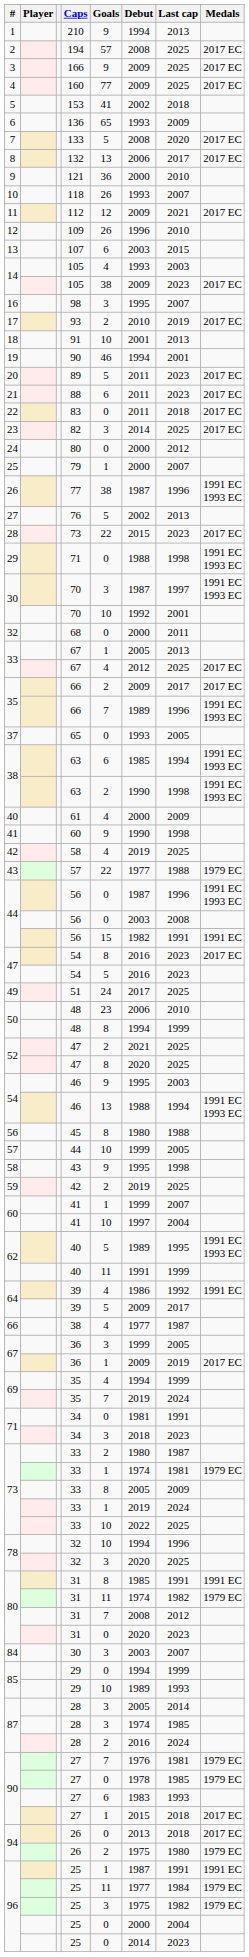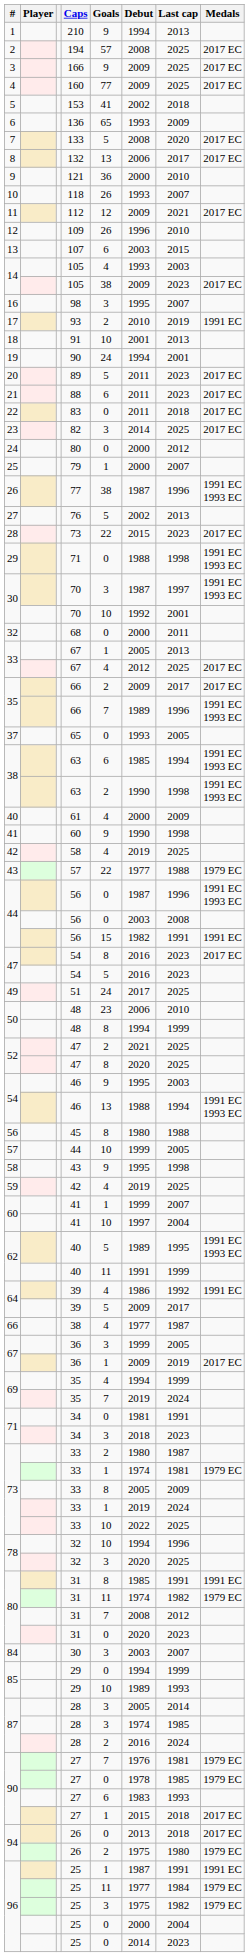 <table class="wikitable sortable" style="text-align: center; font-size: 13.5px">
 <tr>
 <th>#</th>
 <th>Player</th>
 <th></th>
 <th><a href='#'>Caps</a></th>
 <th>Goals</th>
 <th>Debut</th>
 <th>Last cap</th>
 <th>Medals</th>
 </tr>
 <tr>
 <td>1</td>
 <td align="left"></td>
 <td></td>
 <td>210</td>
 <td>9</td>
 <td>1994</td>
 <td>2013</td>
 <td></td>
 </tr>
 <tr>
 <td>2</td>
 <td align="left" bgcolor="#FFEBEB"><strong></strong></td>
 <td></td>
 <td>194</td>
 <td>57</td>
 <td>2008</td>
 <td>2025</td>
 <td>2017 EC </td>
 </tr>
 <tr>
 <td>3</td>
 <td align="left" bgcolor="#FFEBEB"><strong></strong></td>
 <td></td>
 <td>166</td>
 <td>9</td>
 <td>2009</td>
 <td>2025</td>
 <td>2017 EC </td>
 </tr>
 <tr>
 <td>4</td>
 <td align="left" bgcolor="#FFEBEB"><strong></strong></td>
 <td></td>
 <td>160</td>
 <td>77</td>
 <td>2009</td>
 <td>2025</td>
 <td>2017 EC </td>
 </tr>
 <tr>
 <td>5</td>
 <td align="left"></td>
 <td></td>
 <td>153</td>
 <td>41</td>
 <td>2002</td>
 <td>2018</td>
 <td></td>
 </tr>
 <tr>
 <td>6</td>
 <td align="left"></td>
 <td></td>
 <td>136</td>
 <td>65</td>
 <td>1993</td>
 <td>2009</td>
 <td></td>
 </tr>
 <tr>
 <td>7</td>
 <td align="left" bgcolor="#F9ECC8"></td>
 <td></td>
 <td>133</td>
 <td>5</td>
 <td>2008</td>
 <td>2020</td>
 <td>2017 EC </td>
 </tr>
 <tr>
 <td>8</td>
 <td align="left" bgcolor="#F9ECC8"></td>
 <td></td>
 <td>132</td>
 <td>13</td>
 <td>2006</td>
 <td>2017</td>
 <td>2017 EC </td>
 </tr>
 <tr>
 <td>9</td>
 <td align="left"></td>
 <td></td>
 <td>121</td>
 <td>36</td>
 <td>2000</td>
 <td>2010</td>
 <td></td>
 </tr>
 <tr>
 <td>10</td>
 <td align="left"></td>
 <td></td>
 <td>118</td>
 <td>26</td>
 <td>1993</td>
 <td>2007</td>
 <td></td>
 </tr>
 <tr>
 <td>11</td>
 <td align="left" bgcolor="#F9ECC8"></td>
 <td></td>
 <td>112</td>
 <td>12</td>
 <td>2009</td>
 <td>2021</td>
 <td>2017 EC </td>
 </tr>
 <tr>
 <td>12</td>
 <td align="left"></td>
 <td></td>
 <td>109</td>
 <td>26</td>
 <td>1996</td>
 <td>2010</td>
 <td></td>
 </tr>
 <tr>
 <td>13</td>
 <td align="left"></td>
 <td></td>
 <td>107</td>
 <td>6</td>
 <td>2003</td>
 <td>2015</td>
 <td></td>
 </tr>
 <tr>
 <td rowspan="2">14</td>
 <td align="left"></td>
 <td></td>
 <td>105</td>
 <td>4</td>
 <td>1993</td>
 <td>2003</td>
 <td></td>
 </tr>
 <tr>
 <td align="left" bgcolor="#FFEBEB"><strong></strong></td>
 <td></td>
 <td>105</td>
 <td>38</td>
 <td>2009</td>
 <td>2023</td>
 <td>2017 EC </td>
 </tr>
 <tr>
 <td>16</td>
 <td align="left"></td>
 <td></td>
 <td>98</td>
 <td>3</td>
 <td>1995</td>
 <td>2007</td>
 <td></td>
 </tr>
 <tr>
 <td>17</td>
 <td align="left" bgcolor="#F9ECC8"></td>
 <td></td>
 <td>93</td>
 <td>2</td>
 <td>2010</td>
 <td>2019</td>
-<td>2017 EC </td>
+<td>1991 EC </td>
 </tr>
 <tr>
 <td>18</td>
 <td align="left"></td>
 <td></td>
 <td>91</td>
 <td>10</td>
 <td>2001</td>
 <td>2013</td>
 <td></td>
 </tr>
 <tr>
 <td>19</td>
 <td align="left"></td>
 <td></td>
 <td>90</td>
-<td>46</td>
+<td>24</td>
 <td>1994</td>
 <td>2001</td>
 <td></td>
 </tr>
 <tr>
 <td>20</td>
 <td align="left" bgcolor="#FFEBEB"><strong></strong></td>
 <td></td>
 <td>89</td>
 <td>5</td>
 <td>2011</td>
 <td>2023</td>
 <td>2017 EC </td>
 </tr>
 <tr>
 <td>21</td>
 <td align="left" bgcolor="#FFEBEB"><strong></strong></td>
 <td></td>
 <td>88</td>
 <td>6</td>
 <td>2011</td>
 <td>2023</td>
 <td>2017 EC </td>
 </tr>
 <tr>
 <td>22</td>
 <td align="left" bgcolor="#F9ECC8"></td>
 <td></td>
 <td>83</td>
 <td>0</td>
 <td>2011</td>
 <td>2018</td>
 <td>2017 EC </td>
 </tr>
 <tr>
 <td>23</td>
 <td align="left" bgcolor="#FFEBEB"><strong></strong></td>
 <td></td>
 <td>82</td>
 <td>3</td>
 <td>2014</td>
 <td>2025</td>
 <td>2017 EC </td>
 </tr>
 <tr>
 <td>24</td>
 <td align="left"></td>
 <td></td>
 <td>80</td>
 <td>0</td>
 <td>2000</td>
 <td>2012</td>
 <td></td>
 </tr>
 <tr>
 <td>25</td>
 <td align="left"></td>
 <td></td>
 <td>79</td>
 <td>1</td>
 <td>2000</td>
 <td>2007</td>
 <td></td>
 </tr>
 <tr>
 <td>26</td>
 <td align="left" bgcolor="#F9ECC8"></td>
 <td></td>
 <td>77</td>
 <td>38</td>
 <td>1987</td>
 <td>1996</td>
 <td>1991 EC <br>1993 EC </td>
 </tr>
 <tr>
 <td>27</td>
 <td align="left"></td>
 <td></td>
 <td>76</td>
 <td>5</td>
 <td>2002</td>
 <td>2013</td>
 <td></td>
 </tr>
 <tr>
 <td>28</td>
 <td align="left" bgcolor="#FFEBEB"><strong></strong></td>
 <td></td>
 <td>73</td>
 <td>22</td>
 <td>2015</td>
 <td>2023</td>
 <td>2017 EC </td>
 </tr>
 <tr>
 <td>29</td>
 <td align="left" bgcolor="#F9ECC8"></td>
 <td></td>
 <td>71</td>
 <td>0</td>
 <td>1988</td>
 <td>1998</td>
 <td>1991 EC <br>1993 EC </td>
 </tr>
 <tr>
 <td rowspan="2">30</td>
 <td align="left" bgcolor="#F9ECC8"></td>
 <td></td>
 <td>70</td>
 <td>3</td>
 <td>1987</td>
 <td>1997</td>
 <td>1991 EC <br>1993 EC </td>
 </tr>
 <tr>
 <td align="left"></td>
 <td></td>
 <td>70</td>
 <td>10</td>
 <td>1992</td>
 <td>2001</td>
 <td></td>
 </tr>
 <tr>
 <td>32</td>
 <td align="left"></td>
 <td></td>
 <td>68</td>
 <td>0</td>
 <td>2000</td>
 <td>2011</td>
 <td></td>
 </tr>
 <tr>
 <td rowspan="2">33</td>
 <td align="left"></td>
 <td></td>
 <td>67</td>
 <td>1</td>
 <td>2005</td>
 <td>2013</td>
 <td></td>
 </tr>
 <tr>
 <td align="left" bgcolor="#FFEBEB"><strong></strong></td>
 <td></td>
 <td>67</td>
 <td>4</td>
 <td>2012</td>
 <td>2025</td>
 <td>2017 EC </td>
 </tr>
 <tr>
 <td rowspan="2">35</td>
 <td align="left" bgcolor="#F9ECC8"></td>
 <td></td>
 <td>66</td>
 <td>2</td>
 <td>2009</td>
 <td>2017</td>
 <td>2017 EC </td>
 </tr>
 <tr>
 <td align="left" bgcolor="#F9ECC8"></td>
 <td></td>
 <td>66</td>
 <td>7</td>
 <td>1989</td>
 <td>1996</td>
 <td>1991 EC <br>1993 EC </td>
 </tr>
 <tr>
 <td>37</td>
 <td align="left"></td>
 <td></td>
 <td>65</td>
 <td>0</td>
 <td>1993</td>
 <td>2005</td>
 <td></td>
 </tr>
 <tr>
 <td rowspan="2">38</td>
 <td align="left" bgcolor="#F9ECC8"></td>
 <td></td>
 <td>63</td>
 <td>6</td>
 <td>1985</td>
 <td>1994</td>
 <td>1991 EC <br>1993 EC </td>
 </tr>
 <tr>
 <td align="left" bgcolor="#F9ECC8"></td>
 <td></td>
 <td>63</td>
 <td>2</td>
 <td>1990</td>
 <td>1998</td>
 <td>1991 EC <br>1993 EC </td>
 </tr>
 <tr>
 <td>40</td>
 <td align="left"></td>
 <td></td>
 <td>61</td>
 <td>4</td>
 <td>2000</td>
 <td>2009</td>
 <td></td>
 </tr>
 <tr>
 <td>41</td>
 <td align="left"></td>
 <td></td>
 <td>60</td>
 <td>9</td>
 <td>1990</td>
 <td>1998</td>
 <td></td>
 </tr>
 <tr>
 <td>42</td>
 <td align="left" bgcolor="#FFEBEB"><strong></strong></td>
 <td></td>
 <td>58</td>
 <td>4</td>
 <td>2019</td>
 <td>2025</td>
 <td></td>
 </tr>
 <tr>
 <td>43</td>
 <td align="left" bgcolor="#DDFFDD"></td>
 <td></td>
 <td>57</td>
 <td>22</td>
 <td>1977</td>
 <td>1988</td>
 <td>1979 EC </td>
 </tr>
 <tr>
 <td rowspan="3">44</td>
 <td align="left" bgcolor="#F9ECC8"></td>
 <td></td>
 <td>56</td>
 <td>0</td>
 <td>1987</td>
 <td>1996</td>
 <td>1991 EC <br>1993 EC </td>
 </tr>
 <tr>
 <td align="left"></td>
 <td></td>
 <td>56</td>
 <td>0</td>
 <td>2003</td>
 <td>2008</td>
 <td></td>
 </tr>
 <tr>
 <td align="left" bgcolor="#F9ECC8"></td>
 <td></td>
 <td>56</td>
 <td>15</td>
 <td>1982</td>
 <td>1991</td>
 <td>1991 EC </td>
 </tr>
 <tr>
 <td rowspan="2">47</td>
 <td align="left" bgcolor="#F9ECC8"></td>
 <td></td>
 <td>54</td>
 <td>8</td>
 <td>2016</td>
 <td>2023</td>
 <td>2017 EC </td>
 </tr>
 <tr>
 <td align="left"></td>
 <td></td>
 <td>54</td>
 <td>5</td>
 <td>2016</td>
 <td>2023</td>
 <td></td>
 </tr>
 <tr>
 <td>49</td>
 <td align="left" bgcolor="#FFEBEB"><strong></strong></td>
 <td></td>
 <td>51</td>
 <td>24</td>
 <td>2017</td>
 <td>2025</td>
 <td></td>
 </tr>
 <tr>
 <td rowspan="2">50</td>
 <td align="left"></td>
 <td></td>
 <td>48</td>
 <td>23</td>
 <td>2006</td>
 <td>2010</td>
 <td></td>
 </tr>
 <tr>
 <td align="left"></td>
 <td></td>
 <td>48</td>
 <td>8</td>
 <td>1994</td>
 <td>1999</td>
 <td></td>
 </tr>
 <tr>
 <td rowspan="2">52</td>
 <td align="left" bgcolor="#FFEBEB"><strong></strong></td>
 <td></td>
 <td>47</td>
 <td>2</td>
 <td>2021</td>
 <td>2025</td>
 <td></td>
 </tr>
 <tr>
 <td align="left" bgcolor="#FFEBEB"><strong></strong></td>
 <td></td>
 <td>47</td>
 <td>8</td>
 <td>2020</td>
 <td>2025</td>
 </tr>
 <tr>
 <td rowspan="2">54</td>
 <td align="left"></td>
 <td></td>
 <td>46</td>
 <td>9</td>
 <td>1995</td>
 <td>2003</td>
 <td></td>
 </tr>
 <tr>
 <td align="left" bgcolor="#F9ECC8"></td>
 <td></td>
 <td>46</td>
 <td>13</td>
 <td>1988</td>
 <td>1994</td>
 <td>1991 EC <br>1993 EC </td>
 </tr>
 <tr>
 <td>56</td>
 <td align="left"></td>
 <td></td>
 <td>45</td>
 <td>8</td>
 <td>1980</td>
 <td>1988</td>
 <td></td>
 </tr>
 <tr>
 <td>57</td>
 <td align="left"></td>
 <td></td>
 <td>44</td>
 <td>10</td>
 <td>1999</td>
 <td>2005</td>
 <td></td>
 </tr>
 <tr>
 <td>58</td>
 <td align="left"></td>
 <td></td>
 <td>43</td>
 <td>9</td>
 <td>1995</td>
 <td>1998</td>
 <td></td>
 </tr>
 <tr>
 <td>59</td>
 <td align="left" bgcolor="#FFEBEB"><strong></strong></td>
 <td></td>
 <td>42</td>
-<td>2</td>
+<td>4</td>
 <td>2019</td>
 <td>2025</td>
 <td></td>
 </tr>
 <tr>
 <td rowspan="2">60</td>
 <td align="left"></td>
 <td></td>
 <td>41</td>
 <td>1</td>
 <td>1999</td>
 <td>2007</td>
 <td></td>
 </tr>
 <tr>
 <td align="left"></td>
 <td></td>
 <td>41</td>
 <td>10</td>
 <td>1997</td>
 <td>2004</td>
 <td></td>
 </tr>
 <tr>
 <td rowspan="2">62</td>
 <td align="left" bgcolor="#F9ECC8"></td>
 <td></td>
 <td>40</td>
 <td>5</td>
 <td>1989</td>
 <td>1995</td>
 <td>1991 EC <br>1993 EC </td>
 </tr>
 <tr>
 <td align="left"></td>
 <td></td>
 <td>40</td>
 <td>11</td>
 <td>1991</td>
 <td>1999</td>
 <td></td>
 </tr>
 <tr>
 <td rowspan="2">64</td>
 <td align="left" bgcolor="#F9ECC8"></td>
 <td></td>
 <td>39</td>
 <td>4</td>
 <td>1986</td>
 <td>1992</td>
 <td>1991 EC </td>
 </tr>
 <tr>
 <td align="left"></td>
 <td></td>
 <td>39</td>
 <td>5</td>
 <td>2009</td>
 <td>2017</td>
 <td></td>
 </tr>
 <tr>
 <td>66</td>
 <td align="left"></td>
 <td></td>
 <td>38</td>
 <td>4</td>
 <td>1977</td>
 <td>1987</td>
 <td></td>
 </tr>
 <tr>
 <td rowspan="2">67</td>
 <td align="left"></td>
 <td></td>
 <td>36</td>
 <td>3</td>
 <td>1999</td>
 <td>2005</td>
 <td></td>
 </tr>
 <tr>
 <td align="left" bgcolor="#F9ECC8"></td>
 <td></td>
 <td>36</td>
 <td>1</td>
 <td>2009</td>
 <td>2019</td>
 <td>2017 EC </td>
 </tr>
 <tr>
 <td rowspan="2">69</td>
 <td align="left"></td>
 <td></td>
 <td>35</td>
 <td>4</td>
 <td>1994</td>
 <td>1999</td>
 <td></td>
 </tr>
 <tr>
 <td align="left" bgcolor="#FFEBEB"><strong></strong></td>
 <td></td>
 <td>35</td>
 <td>7</td>
 <td>2019</td>
 <td>2024</td>
 <td></td>
 </tr>
 <tr>
 <td rowspan="2">71</td>
 <td align="left"></td>
 <td></td>
 <td>34</td>
 <td>0</td>
 <td>1981</td>
 <td>1991</td>
 <td></td>
 </tr>
 <tr>
 <td align="left" bgcolor="#FFEBEB"><strong></strong></td>
 <td></td>
 <td>34</td>
 <td>3</td>
 <td>2018</td>
 <td>2023</td>
 <td></td>
 </tr>
 <tr>
 <td rowspan="5">73</td>
 <td align="left"></td>
 <td></td>
 <td>33</td>
 <td>2</td>
 <td>1980</td>
 <td>1987</td>
 <td></td>
 </tr>
 <tr>
 <td align="left" bgcolor="#DDFFDD"></td>
 <td></td>
 <td>33</td>
 <td>1</td>
 <td>1974</td>
 <td>1981</td>
 <td>1979 EC </td>
 </tr>
 <tr>
 <td align="left"></td>
 <td></td>
 <td>33</td>
 <td>8</td>
 <td>2005</td>
 <td>2009</td>
 <td></td>
 </tr>
 <tr>
 <td align="left" bgcolor="#FFEBEB"><strong></strong></td>
 <td></td>
 <td>33</td>
 <td>1</td>
 <td>2019</td>
 <td>2024</td>
 <td></td>
 </tr>
 <tr>
 <td align="left" bgcolor="#FFEBEB"><strong></strong></td>
 <td></td>
 <td>33</td>
 <td>10</td>
 <td>2022</td>
 <td>2025</td>
 <td></td>
 </tr>
 <tr>
 <td rowspan="2">78</td>
 <td align="left"></td>
 <td></td>
 <td>32</td>
 <td>10</td>
 <td>1994</td>
 <td>1996</td>
 <td></td>
 </tr>
 <tr>
 <td align="left" bgcolor="#FFEBEB"><strong></strong></td>
 <td></td>
 <td>32</td>
 <td>3</td>
 <td>2020</td>
 <td>2025</td>
 <td></td>
 </tr>
 <tr>
 <td rowspan="4">80</td>
 <td align="left" bgcolor="#F9ECC8"></td>
 <td></td>
 <td>31</td>
 <td>8</td>
 <td>1985</td>
 <td>1991</td>
 <td>1991 EC </td>
 </tr>
 <tr>
 <td align="left" bgcolor="#DDFFDD"></td>
 <td></td>
 <td>31</td>
 <td>11</td>
 <td>1974</td>
 <td>1982</td>
 <td>1979 EC </td>
 </tr>
 <tr>
 <td align="left"></td>
 <td></td>
 <td>31</td>
 <td>7</td>
 <td>2008</td>
 <td>2012</td>
 <td></td>
 </tr>
 <tr>
 <td align="left" bgcolor="#FFEBEB"><strong></strong></td>
 <td></td>
 <td>31</td>
 <td>0</td>
 <td>2020</td>
 <td>2023</td>
 <td></td>
 </tr>
 <tr>
 <td>84</td>
 <td align="left"></td>
 <td></td>
 <td>30</td>
 <td>3</td>
 <td>2003</td>
 <td>2007</td>
 <td></td>
 </tr>
 <tr>
 <td rowspan="2">85</td>
 <td align="left"></td>
 <td></td>
 <td>29</td>
 <td>0</td>
 <td>1994</td>
 <td>1999</td>
 <td></td>
 </tr>
 <tr>
 <td align="left"></td>
 <td></td>
 <td>29</td>
 <td>10</td>
 <td>1989</td>
 <td>1993</td>
 <td></td>
 </tr>
 <tr>
 <td rowspan="3">87</td>
 <td align="left"></td>
 <td></td>
 <td>28</td>
 <td>3</td>
 <td>2005</td>
 <td>2014</td>
 <td></td>
 </tr>
 <tr>
 <td align="left"></td>
 <td></td>
 <td>28</td>
 <td>3</td>
 <td>1974</td>
 <td>1985</td>
 <td></td>
 </tr>
 <tr>
 <td align="left" bgcolor="#FFEBEB"><strong></strong></td>
 <td></td>
 <td>28</td>
 <td>2</td>
 <td>2016</td>
 <td>2024</td>
 </tr>
 <tr>
 <td rowspan="4">90</td>
 <td align="left" bgcolor="#DDFFDD"></td>
 <td></td>
 <td>27</td>
 <td>7</td>
 <td>1976</td>
 <td>1981</td>
 <td>1979 EC </td>
 </tr>
 <tr>
 <td align="left" bgcolor="#DDFFDD"></td>
 <td></td>
 <td>27</td>
 <td>0</td>
 <td>1978</td>
 <td>1985</td>
 <td>1979 EC </td>
 </tr>
 <tr>
 <td align="left"></td>
 <td></td>
 <td>27</td>
 <td>6</td>
 <td>1983</td>
 <td>1993</td>
 <td></td>
 </tr>
 <tr>
 <td align="left" bgcolor="#F9ECC8"></td>
 <td></td>
 <td>27</td>
 <td>1</td>
 <td>2015</td>
 <td>2018</td>
 <td>2017 EC </td>
 </tr>
 <tr>
 <td rowspan="2">94</td>
 <td align="left" bgcolor="#F9ECC8"></td>
 <td></td>
 <td>26</td>
 <td>0</td>
 <td>2013</td>
 <td>2018</td>
 <td>2017 EC </td>
 </tr>
 <tr>
 <td align="left" bgcolor="#DDFFDD"></td>
 <td></td>
 <td>26</td>
 <td>2</td>
 <td>1975</td>
 <td>1980</td>
 <td>1979 EC </td>
 </tr>
 <tr>
 <td rowspan="5">96</td>
 <td align="left" bgcolor="#F9ECC8"></td>
 <td></td>
 <td>25</td>
 <td>1</td>
 <td>1987</td>
 <td>1991</td>
 <td>1991 EC </td>
 </tr>
 <tr>
 <td align="left" bgcolor="#DDFFDD"></td>
 <td></td>
 <td>25</td>
 <td>11</td>
 <td>1977</td>
 <td>1984</td>
 <td>1979 EC </td>
 </tr>
 <tr>
 <td align="left" bgcolor="#DDFFDD"></td>
 <td></td>
 <td>25</td>
 <td>3</td>
 <td>1975</td>
 <td>1982</td>
 <td>1979 EC </td>
 </tr>
 <tr>
 <td align="left"></td>
 <td></td>
 <td>25</td>
 <td>0</td>
 <td>2000</td>
 <td>2004</td>
 <td></td>
 </tr>
 <tr>
 <td align="left"></td>
 <td></td>
 <td>25</td>
 <td>0</td>
 <td>2014</td>
 <td>2023</td>
 <td></td>
 </tr>
 </table>
